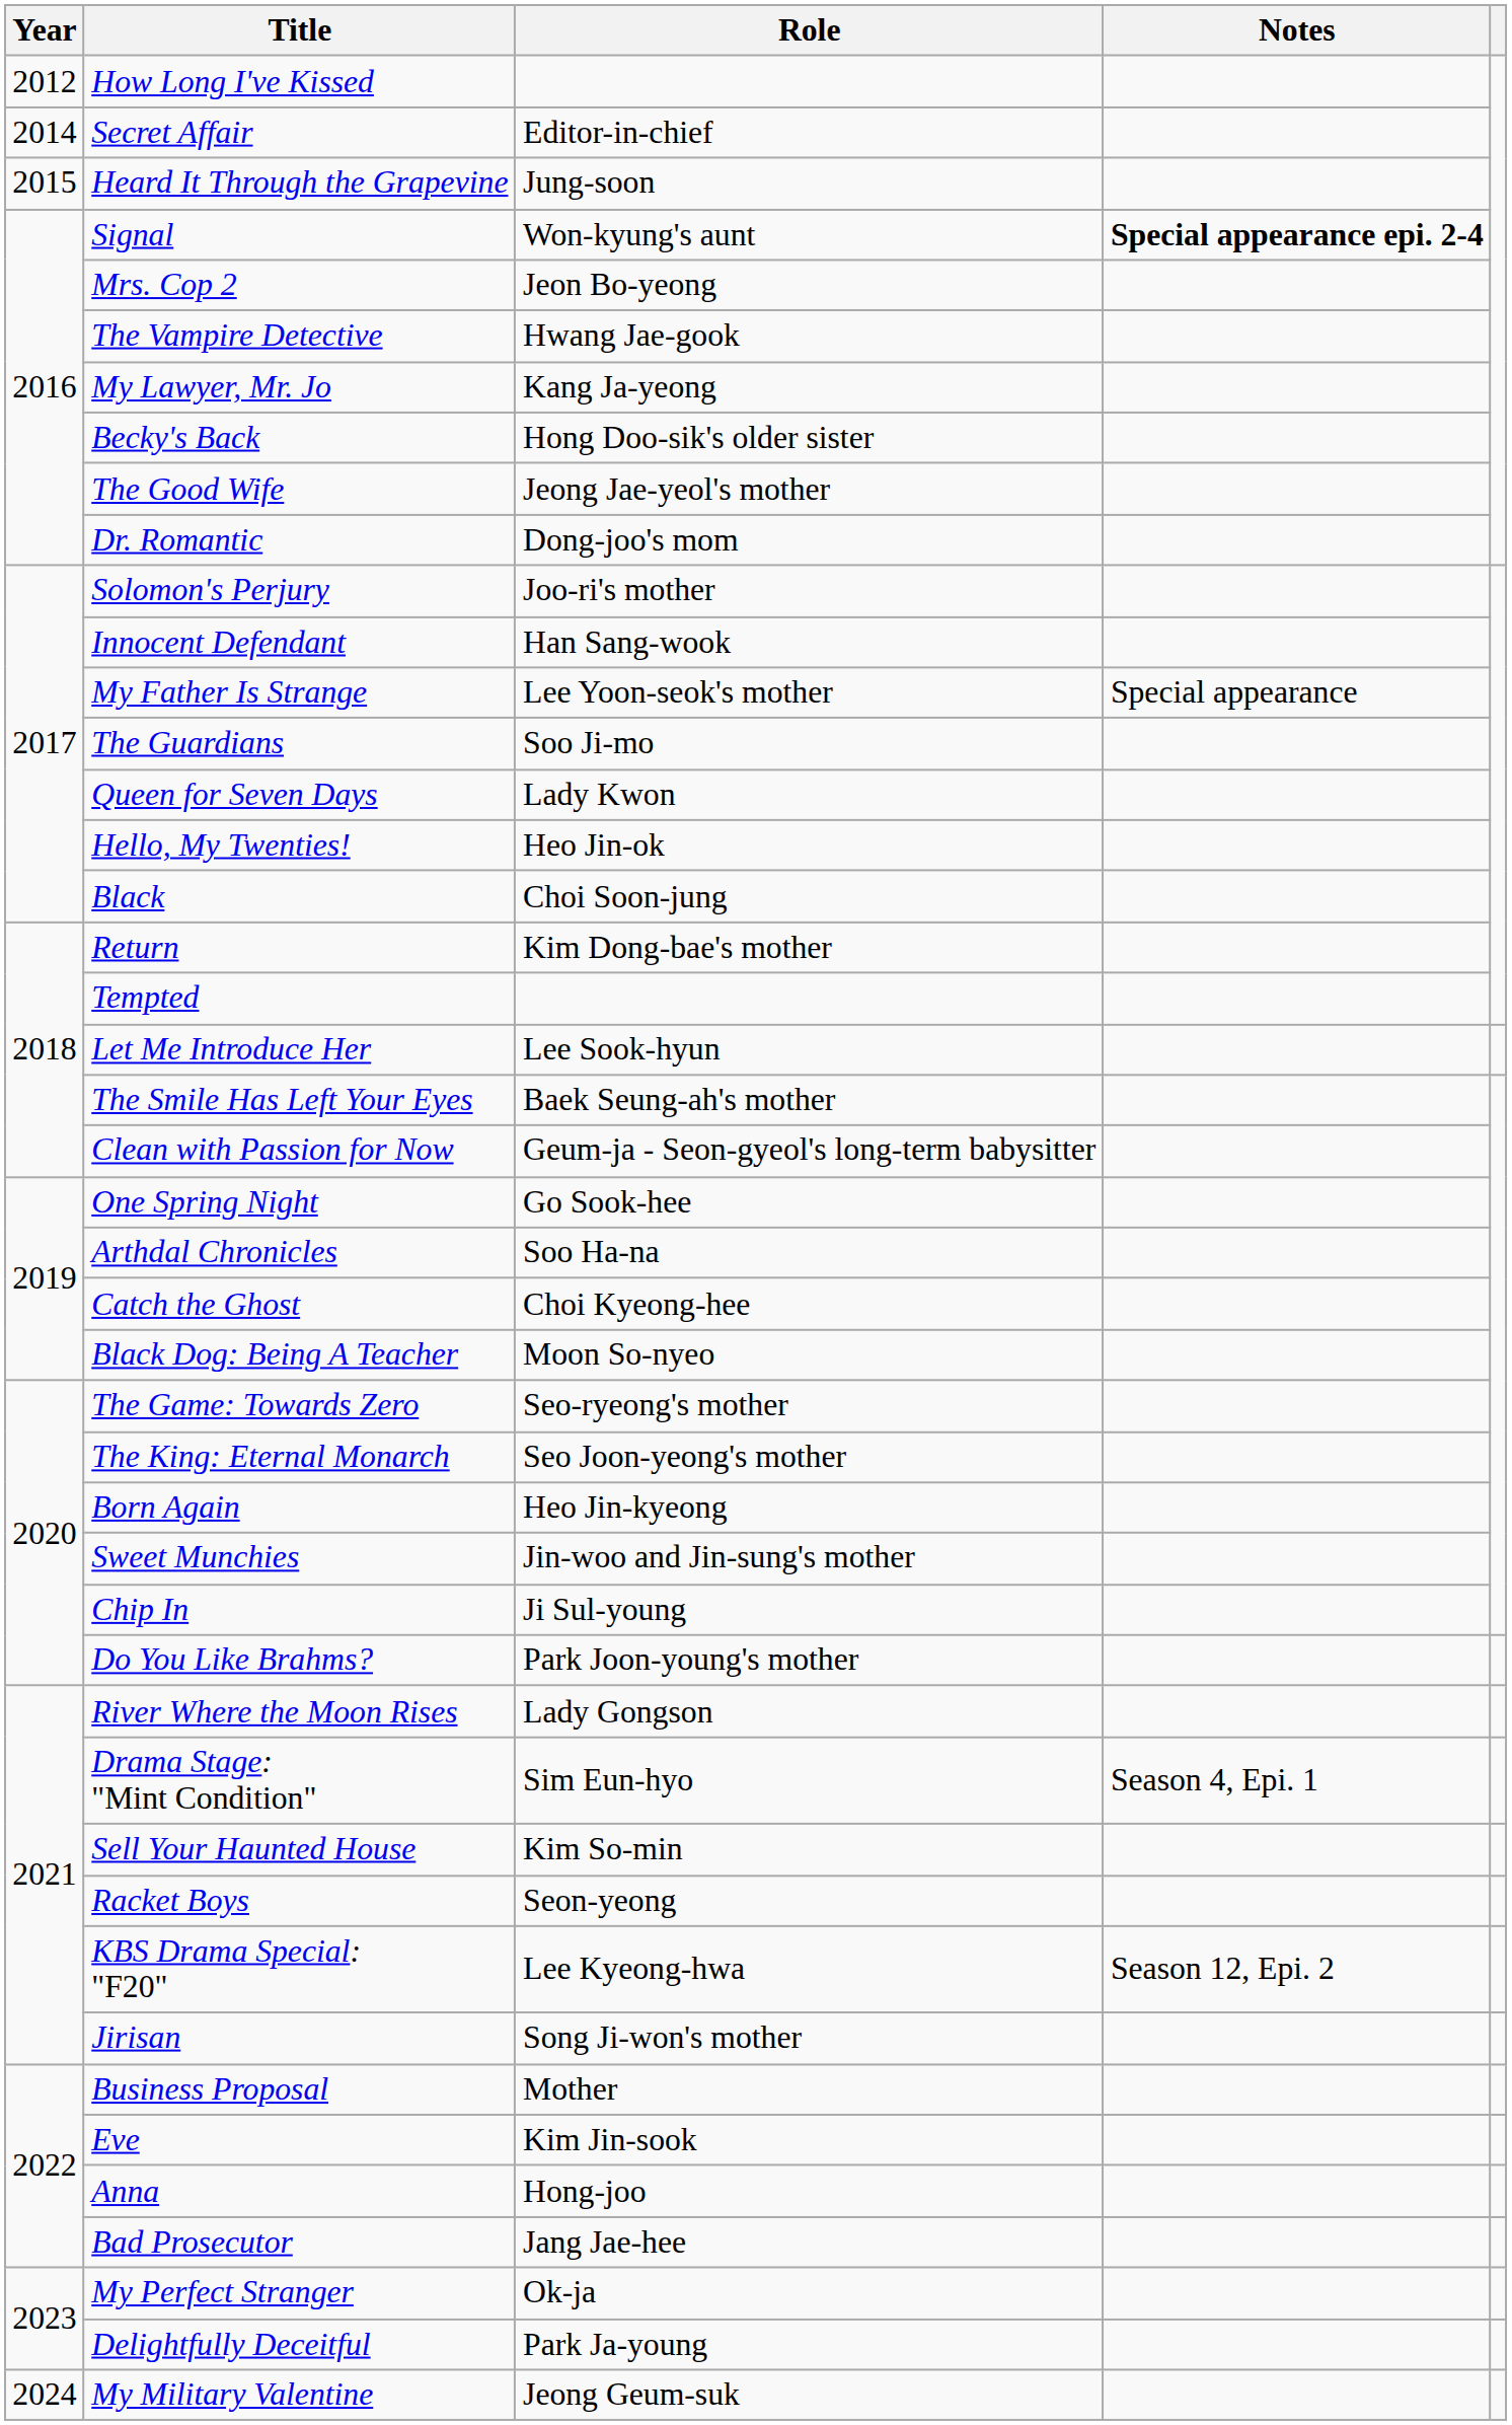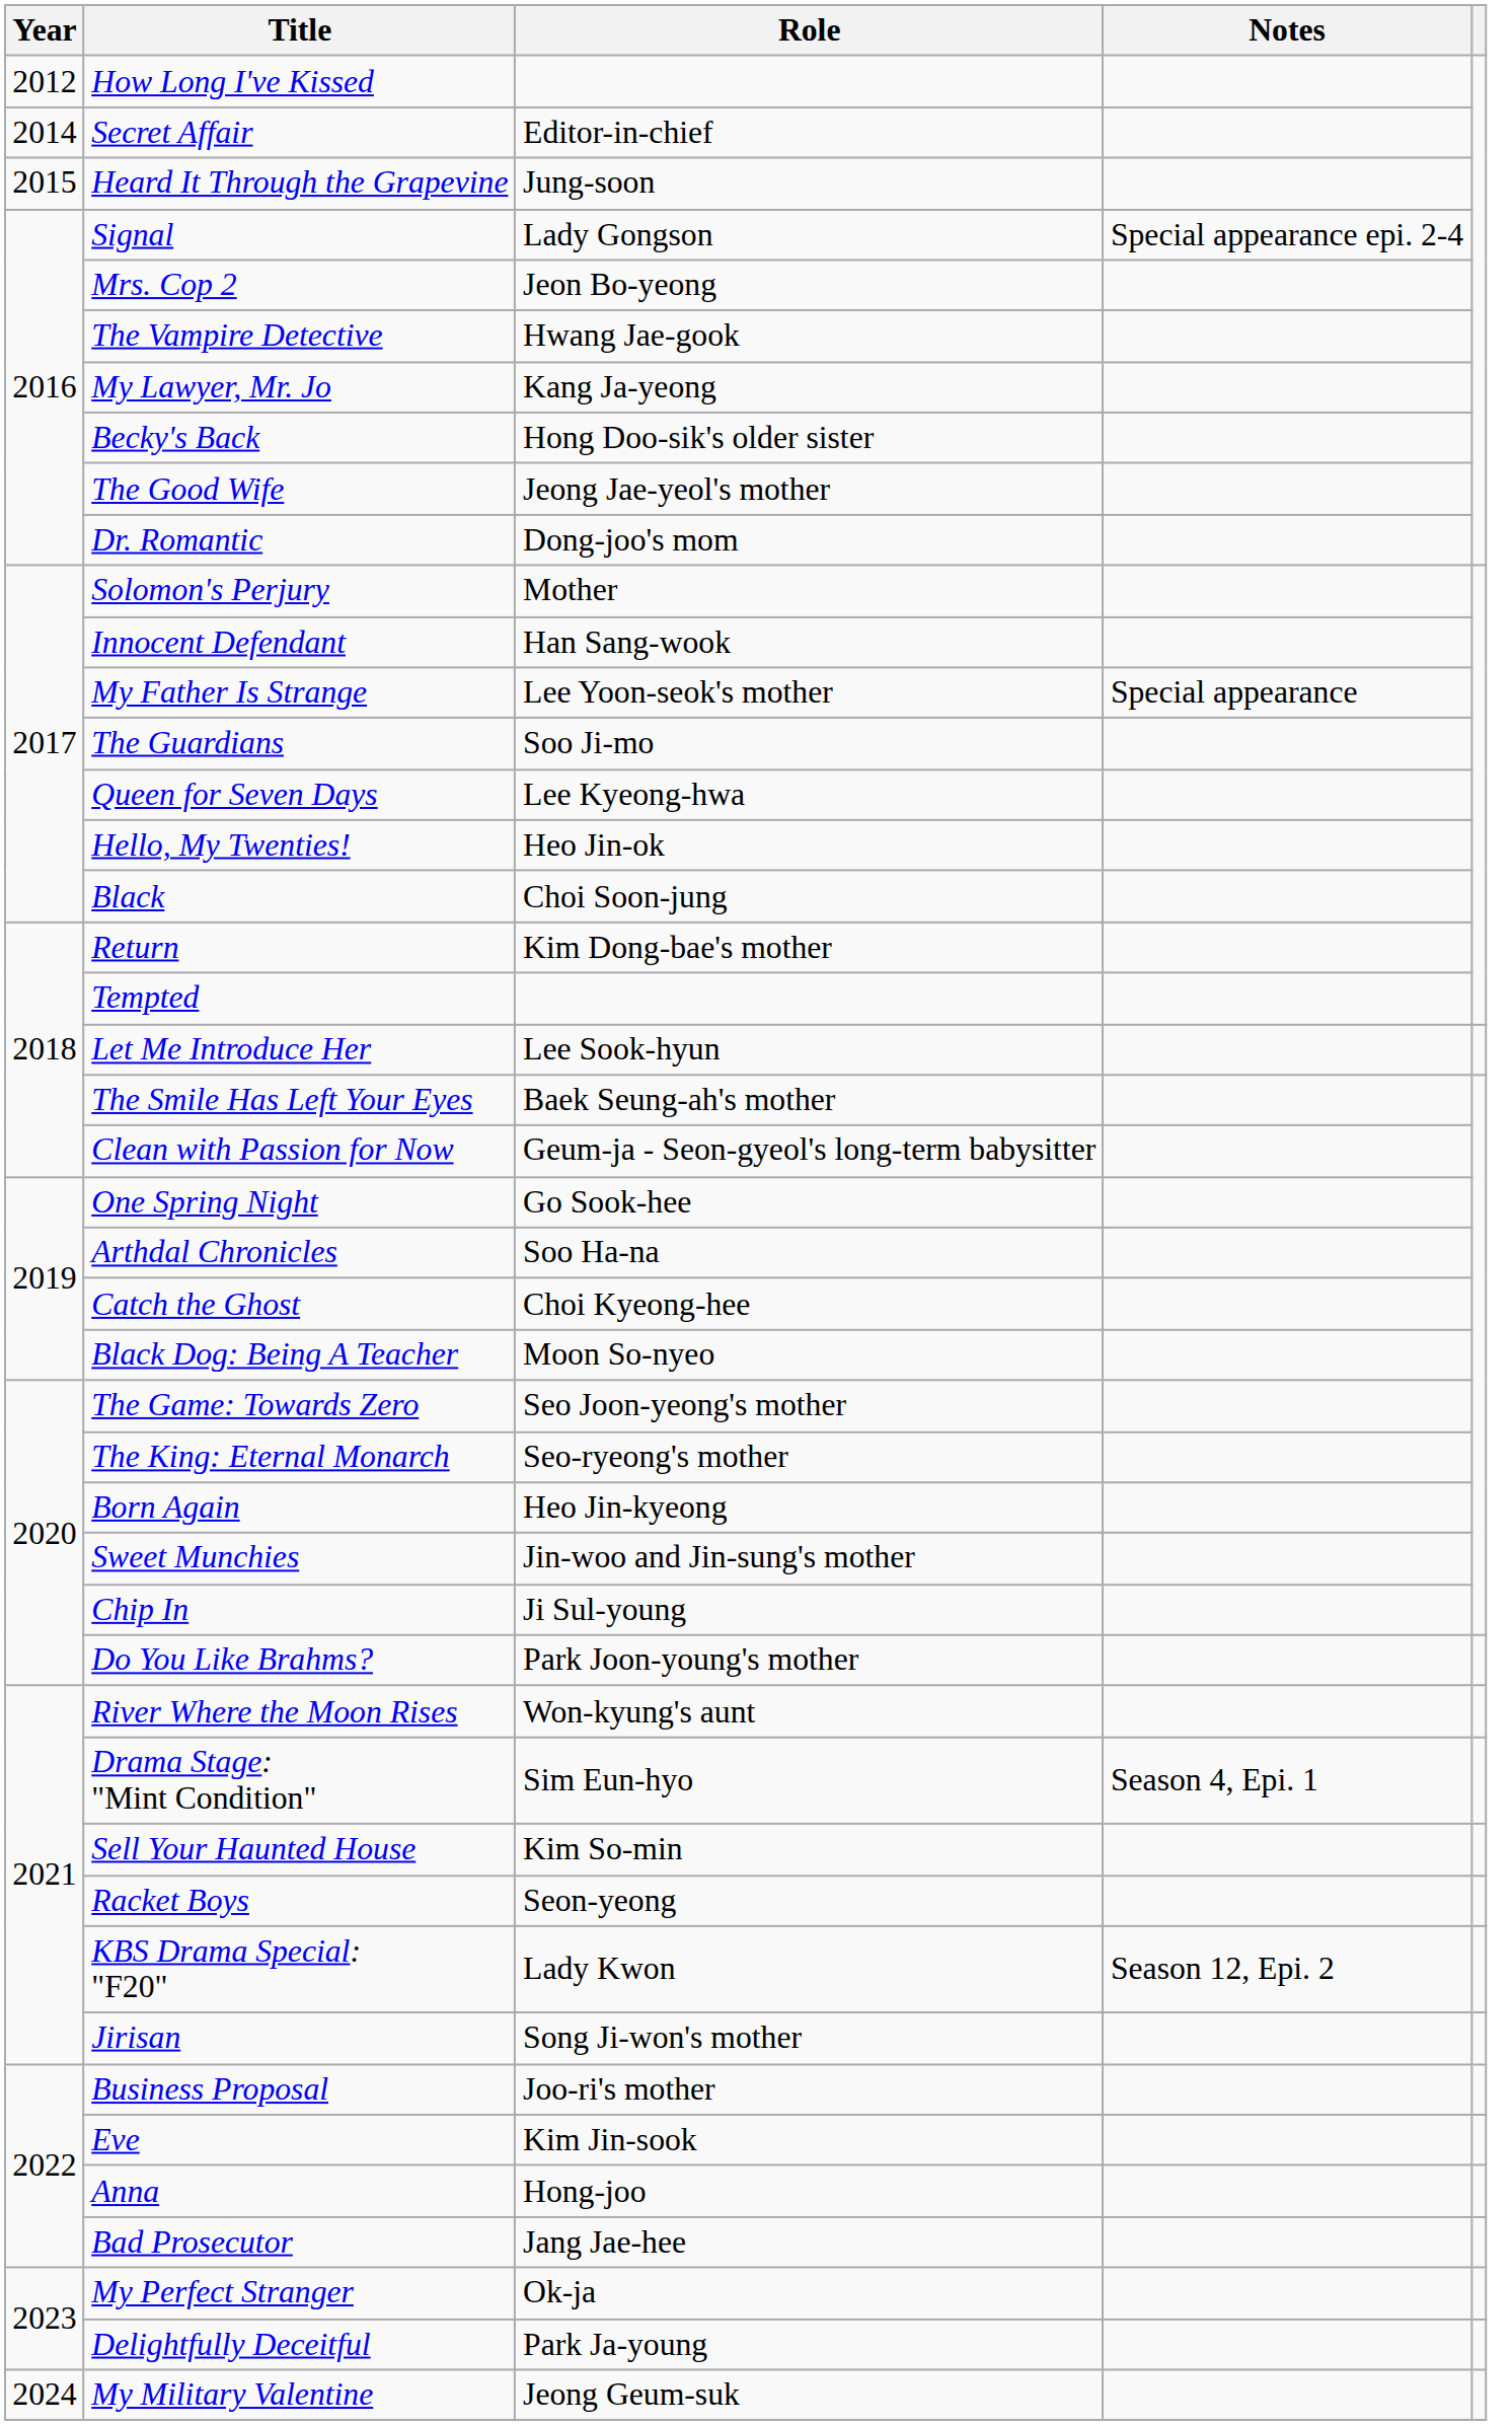 <table class="wikitable sortable">
 <tr>
 <th>Year</th>
 <th>Title</th>
 <th>Role</th>
 <th class="unsortable">Notes</th>
 <th class="unsortable"></th>
 </tr>
 <tr>
 <td>2012</td>
 <td><em><a href='#'>How Long I've Kissed</a></em></td>
 <td></td>
 <td></td>
 <td rowspan=10></td>
 </tr>
 <tr>
 <td>2014</td>
 <td><em><a href='#'>Secret Affair</a></em></td>
 <td>Editor-in-chief</td>
 <td></td>
 </tr>
 <tr>
 <td>2015</td>
 <td><em><a href='#'>Heard It Through the Grapevine</a></em></td>
 <td>Jung-soon</td>
 <td></td>
 </tr>
 <tr>
 <td rowspan="7">2016</td>
 <td><em><a href='#'>Signal</a></em></td>
-<td>Won-kyung's aunt</td>
-<td><strong>Special appearance epi. 2-4</strong></td>
+<td>Lady Gongson</td>
+<td>Special appearance epi. 2-4</td>
 </tr>
 <tr>
 <td><em><a href='#'>Mrs. Cop 2</a></em></td>
 <td>Jeon Bo-yeong</td>
 <td></td>
 </tr>
 <tr>
 <td><em><a href='#'>The Vampire Detective</a></em></td>
 <td>Hwang Jae-gook</td>
 <td></td>
 </tr>
 <tr>
 <td><em><a href='#'>My Lawyer, Mr. Jo</a></em></td>
 <td>Kang Ja-yeong</td>
 <td></td>
 </tr>
 <tr>
 <td><em><a href='#'>Becky's Back</a></em></td>
 <td>Hong Doo-sik's older sister</td>
 <td></td>
 </tr>
 <tr>
 <td><em><a href='#'>The Good Wife</a></em></td>
 <td>Jeong Jae-yeol's mother</td>
 <td></td>
 </tr>
 <tr>
 <td><em><a href='#'>Dr. Romantic</a></em></td>
 <td>Dong-joo's mom</td>
 <td></td>
 </tr>
 <tr>
 <td rowspan="7">2017</td>
 <td><em><a href='#'>Solomon's Perjury</a></em></td>
-<td>Joo-ri's mother</td>
+<td>Mother</td>
 <td></td>
 <td rowspan=9></td>
 </tr>
 <tr>
 <td><em><a href='#'>Innocent Defendant</a></em></td>
 <td>Han Sang-wook</td>
 <td></td>
 </tr>
 <tr>
 <td><em><a href='#'>My Father Is Strange</a></em></td>
 <td>Lee Yoon-seok's mother</td>
 <td>Special appearance</td>
 </tr>
 <tr>
 <td><em><a href='#'>The Guardians</a></em></td>
 <td>Soo Ji-mo</td>
 <td></td>
 </tr>
 <tr>
 <td><em><a href='#'>Queen for Seven Days</a></em></td>
-<td>Lady Kwon</td>
+<td>Lee Kyeong-hwa</td>
 <td></td>
 </tr>
 <tr>
 <td><em><a href='#'>Hello, My Twenties!</a></em></td>
 <td>Heo Jin-ok</td>
 <td></td>
 </tr>
 <tr>
 <td><em><a href='#'>Black</a></em></td>
 <td>Choi Soon-jung</td>
 <td></td>
 </tr>
 <tr>
 <td rowspan="5">2018</td>
 <td><em><a href='#'>Return</a></em></td>
 <td>Kim Dong-bae's mother</td>
 <td></td>
 </tr>
 <tr>
 <td><em><a href='#'>Tempted</a></em></td>
 <td></td>
 <td></td>
 </tr>
 <tr>
 <td><em><a href='#'>Let Me Introduce Her</a></em></td>
 <td>Lee Sook-hyun</td>
 <td></td>
 <td></td>
 </tr>
 <tr>
 <td><em><a href='#'>The Smile Has Left Your Eyes</a></em></td>
 <td>Baek Seung-ah's mother</td>
 <td></td>
 <td rowspan=11></td>
 </tr>
 <tr>
 <td><em><a href='#'>Clean with Passion for Now</a></em></td>
 <td>Geum-ja - Seon-gyeol's long-term babysitter</td>
 <td></td>
 </tr>
 <tr>
 <td rowspan="4">2019</td>
 <td><em><a href='#'>One Spring Night</a></em></td>
 <td>Go Sook-hee</td>
 <td></td>
 </tr>
 <tr>
 <td><em><a href='#'>Arthdal Chronicles</a></em></td>
 <td>Soo Ha-na</td>
 <td></td>
 </tr>
 <tr>
 <td><em><a href='#'>Catch the Ghost</a></em></td>
 <td>Choi Kyeong-hee</td>
 <td></td>
 </tr>
 <tr>
 <td><em><a href='#'>Black Dog: Being A Teacher</a></em></td>
 <td>Moon So-nyeo</td>
 <td></td>
 </tr>
 <tr>
 <td rowspan="6">2020</td>
 <td><em><a href='#'>The Game: Towards Zero</a></em></td>
-<td>Seo-ryeong's mother</td>
+<td>Seo Joon-yeong's mother</td>
 <td></td>
 </tr>
 <tr>
 <td><em><a href='#'>The King: Eternal Monarch</a></em></td>
-<td>Seo Joon-yeong's mother</td>
+<td>Seo-ryeong's mother</td>
 <td></td>
 </tr>
 <tr>
 <td><em><a href='#'>Born Again</a></em></td>
 <td>Heo Jin-kyeong</td>
 <td></td>
 </tr>
 <tr>
 <td><em><a href='#'>Sweet Munchies</a></em></td>
 <td>Jin-woo and Jin-sung's mother</td>
 <td></td>
 </tr>
 <tr>
 <td><em><a href='#'>Chip In</a></em></td>
 <td>Ji Sul-young</td>
 <td></td>
 </tr>
 <tr>
 <td><em><a href='#'>Do You Like Brahms?</a></em></td>
 <td>Park Joon-young's mother</td>
 <td></td>
 <td></td>
 </tr>
 <tr>
 <td rowspan="6">2021</td>
 <td><em><a href='#'>River Where the Moon Rises</a></em></td>
-<td>Lady Gongson</td>
+<td>Won-kyung's aunt</td>
 <td></td>
 <td></td>
 </tr>
 <tr>
 <td><em><a href='#'>Drama Stage</a>:</em><br>"Mint Condition"</td>
 <td>Sim Eun-hyo</td>
 <td>Season 4, Epi. 1</td>
 <td></td>
 </tr>
 <tr>
 <td><em><a href='#'>Sell Your Haunted House</a></em></td>
 <td>Kim So-min</td>
 <td></td>
 <td></td>
 </tr>
 <tr>
 <td><em><a href='#'>Racket Boys</a></em></td>
 <td>Seon-yeong</td>
 <td></td>
 <td></td>
 </tr>
 <tr>
 <td><em><a href='#'>KBS Drama Special</a>:</em><br>"F20"</td>
-<td>Lee Kyeong-hwa</td>
+<td>Lady Kwon</td>
 <td>Season 12, Epi. 2</td>
 <td></td>
 </tr>
 <tr>
 <td><em><a href='#'>Jirisan</a></em></td>
 <td>Song Ji-won's mother</td>
 <td></td>
 <td></td>
 </tr>
 <tr>
 <td rowspan="4">2022</td>
 <td><em><a href='#'>Business Proposal</a></em></td>
-<td>Mother</td>
+<td>Joo-ri's mother</td>
 <td></td>
 <td></td>
 </tr>
 <tr>
 <td><em><a href='#'>Eve</a></em></td>
 <td>Kim Jin-sook</td>
 <td></td>
 <td></td>
 </tr>
 <tr>
 <td><em><a href='#'>Anna</a></em></td>
 <td>Hong-joo</td>
 <td></td>
 <td></td>
 </tr>
 <tr>
 <td><em><a href='#'>Bad Prosecutor</a></em></td>
 <td>Jang Jae-hee</td>
 <td></td>
 <td></td>
 </tr>
 <tr>
 <td rowspan="2">2023</td>
 <td><em><a href='#'>My Perfect Stranger</a></em></td>
 <td>Ok-ja</td>
 <td></td>
 <td></td>
 </tr>
 <tr>
 <td><em><a href='#'>Delightfully Deceitful</a></em></td>
 <td>Park Ja-young</td>
 <td></td>
 <td></td>
 </tr>
 <tr>
 <td>2024</td>
 <td><em><a href='#'>My Military Valentine</a></em></td>
 <td>Jeong Geum-suk</td>
 <td></td>
 <td></td>
 </tr>
 </table>
